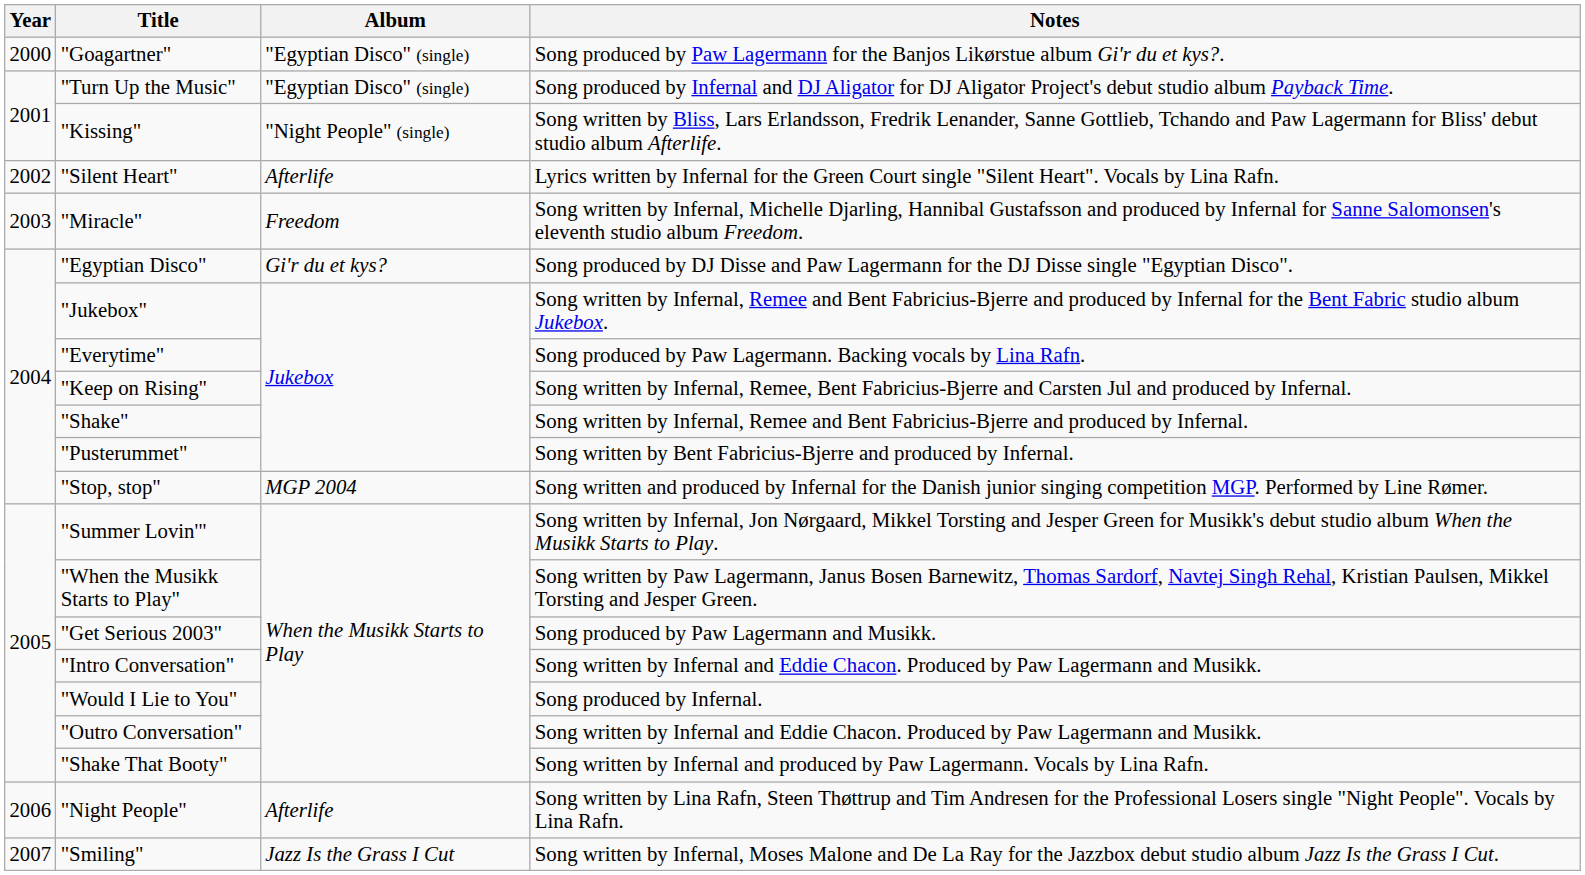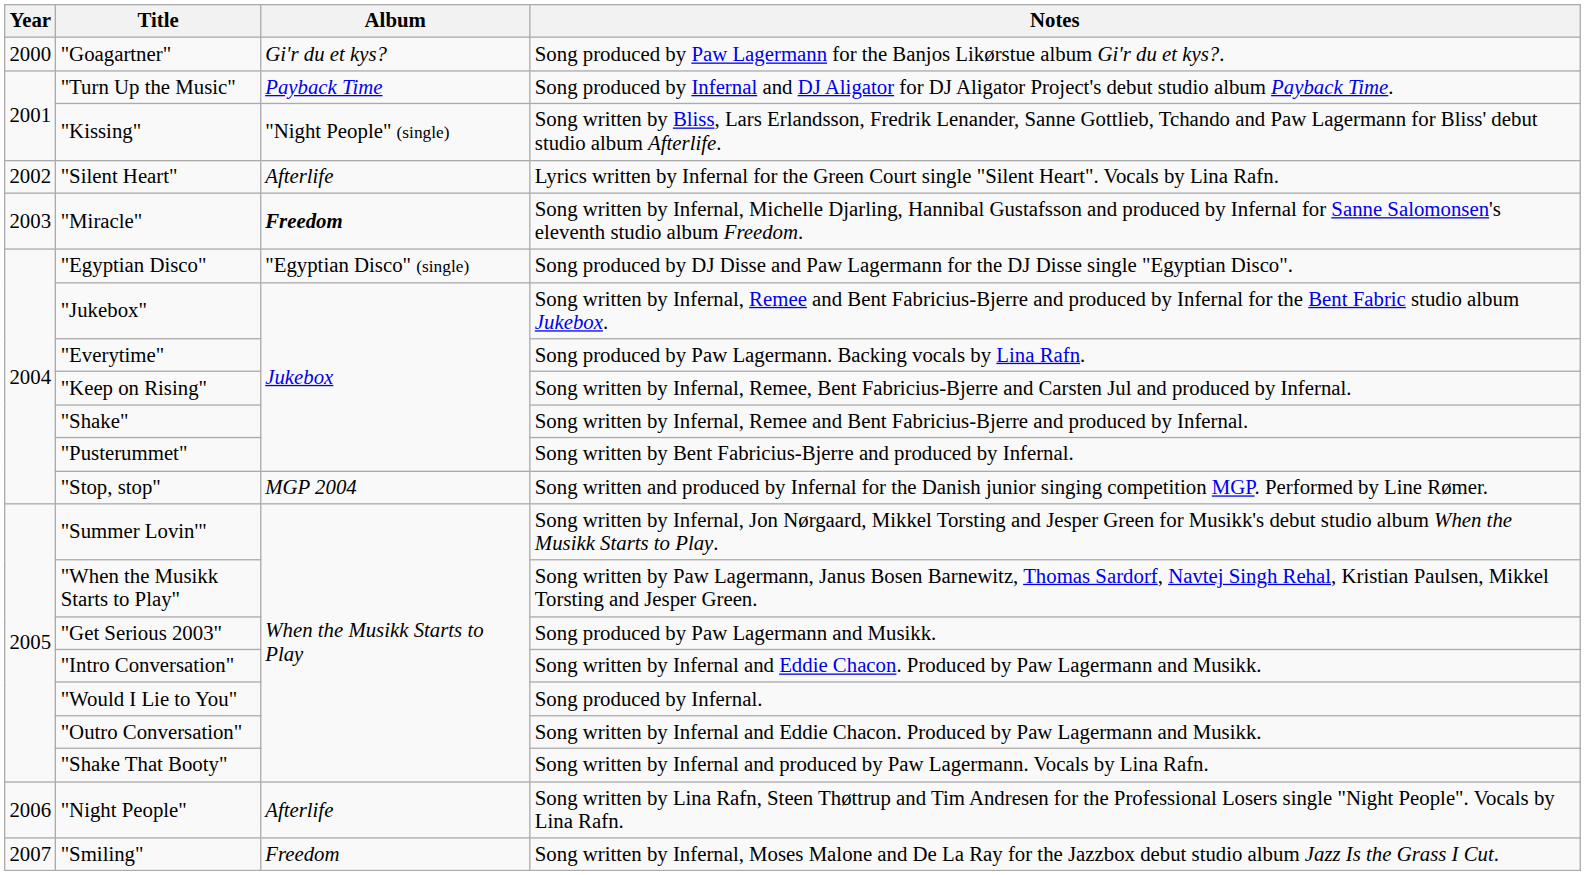 <table class="wikitable">
 <tr>
 <th width="10">Year</th>
 <th width="150">Title</th>
 <th width="200">Album</th>
 <th width="800">Notes</th>
 </tr>
 <tr>
 <td>2000</td>
 <td>"Goagartner"</td>
-<td>"Egyptian Disco" <small>(single)</small></td>
+<td><em>Gi'r du et kys?</em></td>
 <td>Song produced by <a href='#'>Paw Lagermann</a> for the Banjos Likørstue album <em>Gi'r du et kys?</em>.</td>
 </tr>
 <tr>
 <td rowspan="2">2001</td>
 <td>"Turn Up the Music"</td>
-<td>"Egyptian Disco" <small>(single)</small></td>
+<td><em><a href='#'>Payback Time</a></em></td>
 <td>Song produced by <a href='#'>Infernal</a> and <a href='#'>DJ Aligator</a> for DJ Aligator Project's debut studio album <em><a href='#'>Payback Time</a></em>.</td>
 </tr>
 <tr>
 <td>"Kissing"</td>
 <td>"Night People" <small>(single)</small></td>
 <td>Song written by <a href='#'>Bliss</a>, Lars Erlandsson, Fredrik Lenander, Sanne Gottlieb, Tchando and Paw Lagermann for Bliss' debut studio album <em>Afterlife</em>.</td>
 </tr>
 <tr>
 <td>2002</td>
 <td>"Silent Heart"</td>
 <td><em>Afterlife</em></td>
 <td>Lyrics written by Infernal for the Green Court single "Silent Heart". Vocals by Lina Rafn.</td>
 </tr>
 <tr>
 <td>2003</td>
 <td>"Miracle"</td>
-<td><em>Freedom</em></td>
+<td><strong><em>Freedom</em></strong></td>
 <td>Song written by Infernal, Michelle Djarling, Hannibal Gustafsson and produced by Infernal for <a href='#'>Sanne Salomonsen</a>'s eleventh studio album <em>Freedom</em>.</td>
 </tr>
 <tr>
 <td rowspan="7">2004</td>
 <td>"Egyptian Disco"</td>
-<td><em>Gi'r du et kys?</em></td>
+<td>"Egyptian Disco" <small>(single)</small></td>
 <td>Song produced by DJ Disse and Paw Lagermann for the DJ Disse single "Egyptian Disco".</td>
 </tr>
 <tr>
 <td>"Jukebox"</td>
 <td rowspan="5"><em><a href='#'>Jukebox</a></em></td>
 <td>Song written by Infernal, <a href='#'>Remee</a> and Bent Fabricius-Bjerre and produced by Infernal for the <a href='#'>Bent Fabric</a> studio album <em><a href='#'>Jukebox</a></em>.</td>
 </tr>
 <tr>
 <td>"Everytime"</td>
 <td>Song produced by Paw Lagermann. Backing vocals by <a href='#'>Lina Rafn</a>.</td>
 </tr>
 <tr>
 <td>"Keep on Rising"</td>
 <td>Song written by Infernal, Remee, Bent Fabricius-Bjerre and Carsten Jul and produced by Infernal.</td>
 </tr>
 <tr>
 <td>"Shake"</td>
 <td>Song written by Infernal, Remee and Bent Fabricius-Bjerre and produced by Infernal.</td>
 </tr>
 <tr>
 <td>"Pusterummet"</td>
 <td>Song written by Bent Fabricius-Bjerre and produced by Infernal.</td>
 </tr>
 <tr>
 <td>"Stop, stop"</td>
 <td><em>MGP 2004</em></td>
 <td>Song written and produced by Infernal for the Danish junior singing competition <a href='#'>MGP</a>. Performed by Line Rømer.</td>
 </tr>
 <tr>
 <td rowspan="7">2005</td>
 <td>"Summer Lovin'"</td>
 <td rowspan="7"><em>When the Musikk Starts to Play</em></td>
 <td>Song written by Infernal, Jon Nørgaard, Mikkel Torsting and Jesper Green for Musikk's debut studio album <em>When the Musikk Starts to Play</em>.</td>
 </tr>
 <tr>
 <td>"When the Musikk Starts to Play"</td>
 <td>Song written by Paw Lagermann, Janus Bosen Barnewitz, <a href='#'>Thomas Sardorf</a>, <a href='#'>Navtej Singh Rehal</a>, Kristian Paulsen, Mikkel Torsting and Jesper Green.</td>
 </tr>
 <tr>
 <td>"Get Serious 2003"</td>
 <td>Song produced by Paw Lagermann and Musikk.</td>
 </tr>
 <tr>
 <td>"Intro Conversation"</td>
 <td>Song written by Infernal and <a href='#'>Eddie Chacon</a>. Produced by Paw Lagermann and Musikk.</td>
 </tr>
 <tr>
 <td>"Would I Lie to You"</td>
 <td>Song produced by Infernal.</td>
 </tr>
 <tr>
 <td>"Outro Conversation"</td>
 <td>Song written by Infernal and Eddie Chacon. Produced by Paw Lagermann and Musikk.</td>
 </tr>
 <tr>
 <td>"Shake That Booty"</td>
 <td>Song written by Infernal and produced by Paw Lagermann. Vocals by Lina Rafn.</td>
 </tr>
 <tr>
 <td>2006</td>
 <td>"Night People"</td>
 <td><em>Afterlife</em></td>
 <td>Song written by Lina Rafn, Steen Thøttrup and Tim Andresen for the Professional Losers single "Night People". Vocals by Lina Rafn.</td>
 </tr>
 <tr>
 <td>2007</td>
 <td>"Smiling"</td>
-<td><em>Jazz Is the Grass I Cut</em></td>
+<td><em>Freedom</em></td>
 <td>Song written by Infernal, Moses Malone and De La Ray for the Jazzbox debut studio album <em>Jazz Is the Grass I Cut</em>.</td>
 </tr>
 </table>
